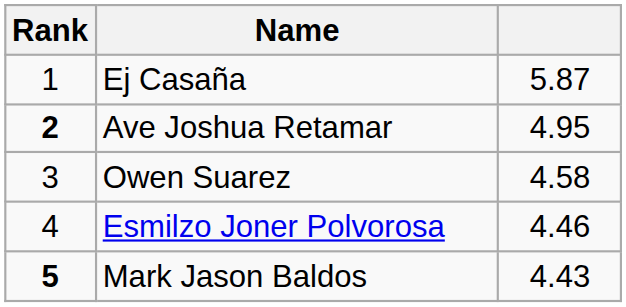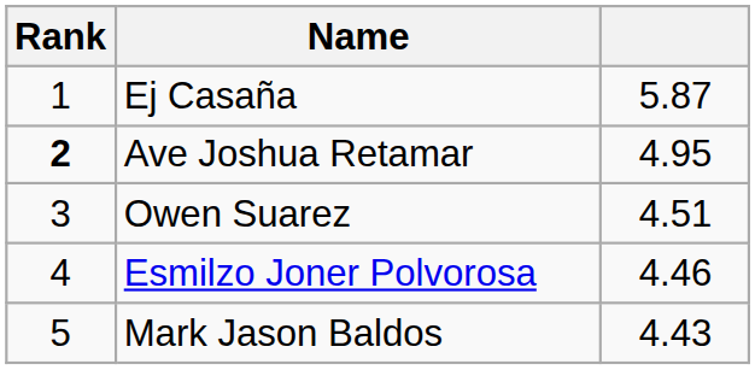 <table class="wikitable" style="margin:0.5em auto;font-size:90%">
 <tr>
 <th width=30>Rank</th>
 <th width=180>Name</th>
 <th width=50></th>
 </tr>
 <tr>
 <td align=center>1</td>
 <td align=left> Ej Casaña</td>
 <td align=center>5.87</td>
 </tr>
 <tr>
 <td align=center><strong>2</strong></td>
 <td align=left> Ave Joshua Retamar</td>
 <td align=center>4.95</td>
 </tr>
 <tr>
 <td align=center>3</td>
 <td align=left> Owen Suarez</td>
-<td align=center>4.58</td>
+<td align=center>4.51</td>
 </tr>
 <tr>
 <td align=center>4</td>
 <td align=left> <a href='#'>Esmilzo Joner Polvorosa</a></td>
 <td align=center>4.46</td>
 </tr>
 <tr>
-<td align=center><strong>5</strong></td>
+<td align=center>5</td>
 <td align=left> Mark Jason Baldos</td>
 <td align=center>4.43</td>
 </tr>
 </table>
